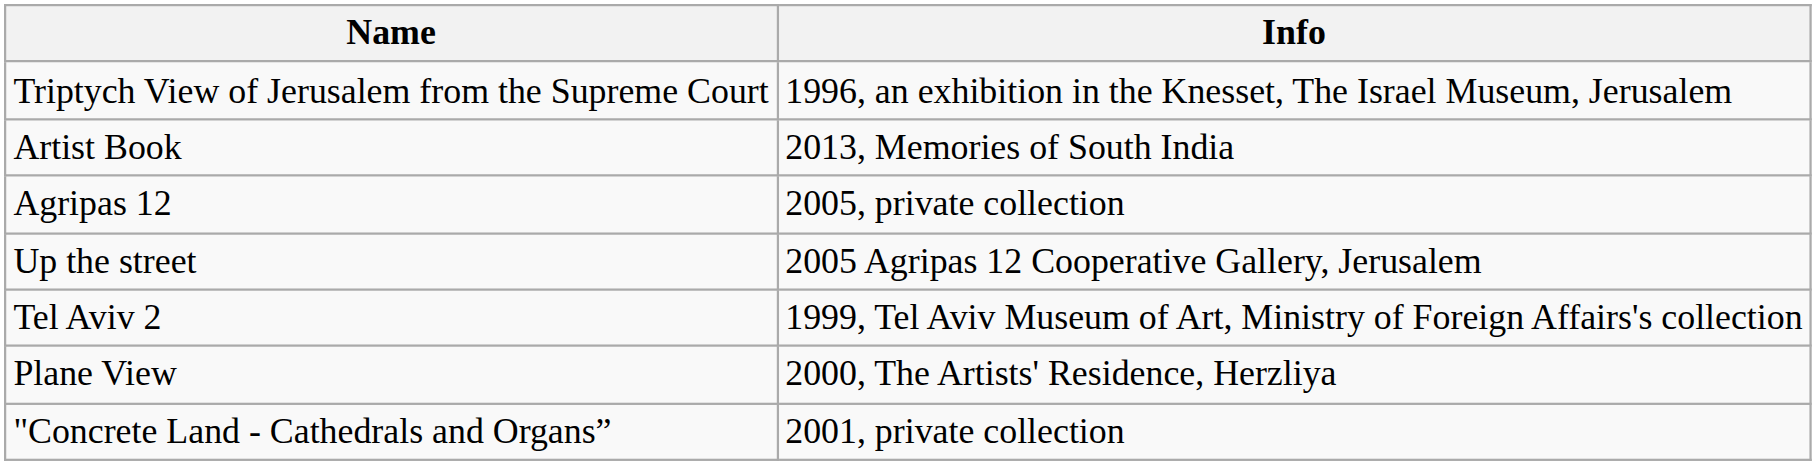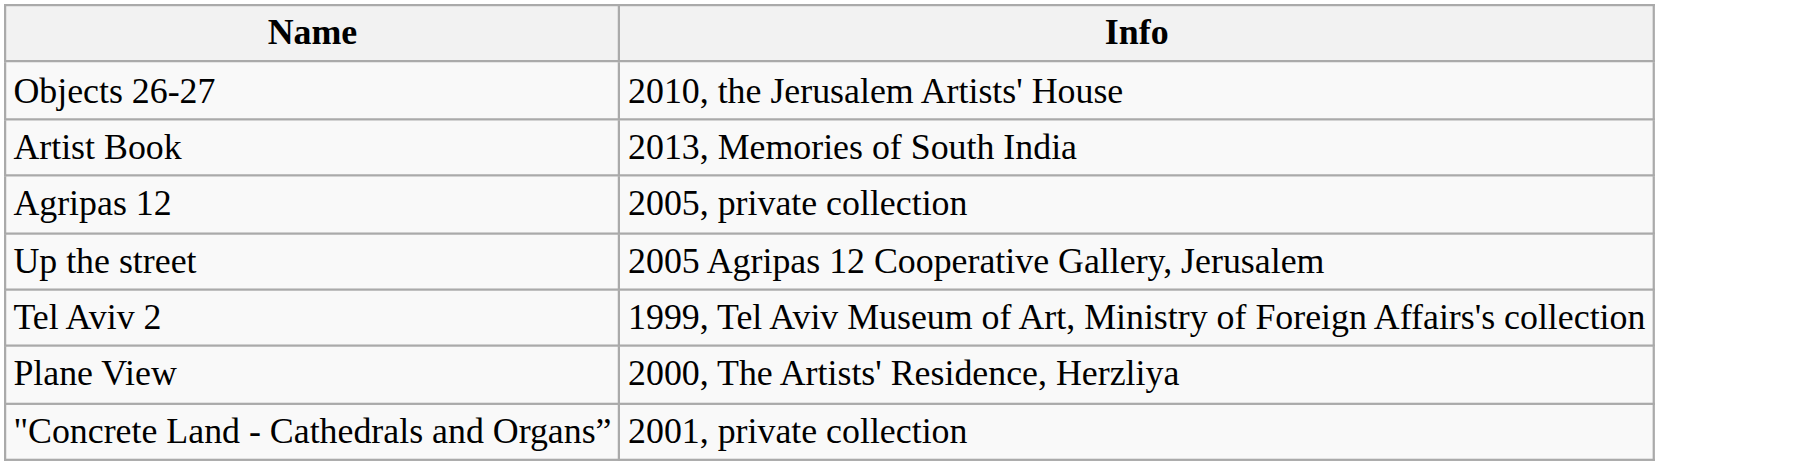 <table class="wikitable sortable">
 <tr>
 <th>Name</th>
 <th>Info</th>
 </tr>
 <tr>
-<td>Triptych View of Jerusalem from the Supreme Court</td>
-<td>1996, an exhibition in the Knesset, The Israel Museum, Jerusalem</td>
+<td>Objects 26-27</td>
+<td>2010, the Jerusalem Artists' House</td>
 </tr>
 <tr>
 <td>Artist Book</td>
 <td>2013, Memories of South India</td>
 </tr>
 <tr>
 <td>Agripas 12</td>
 <td>2005, private collection</td>
 </tr>
 <tr>
 <td>Up the street</td>
 <td>2005 Agripas 12 Cooperative Gallery, Jerusalem</td>
 </tr>
 <tr>
 <td>Tel Aviv 2</td>
 <td>1999, Tel Aviv Museum of Art, Ministry of Foreign Affairs's collection</td>
 </tr>
 <tr>
 <td>Plane View</td>
 <td>2000, The Artists' Residence, Herzliya</td>
 </tr>
 <tr>
 <td>"Concrete Land - Cathedrals and Organs”</td>
 <td>2001, private collection</td>
 </tr>
 </table>
